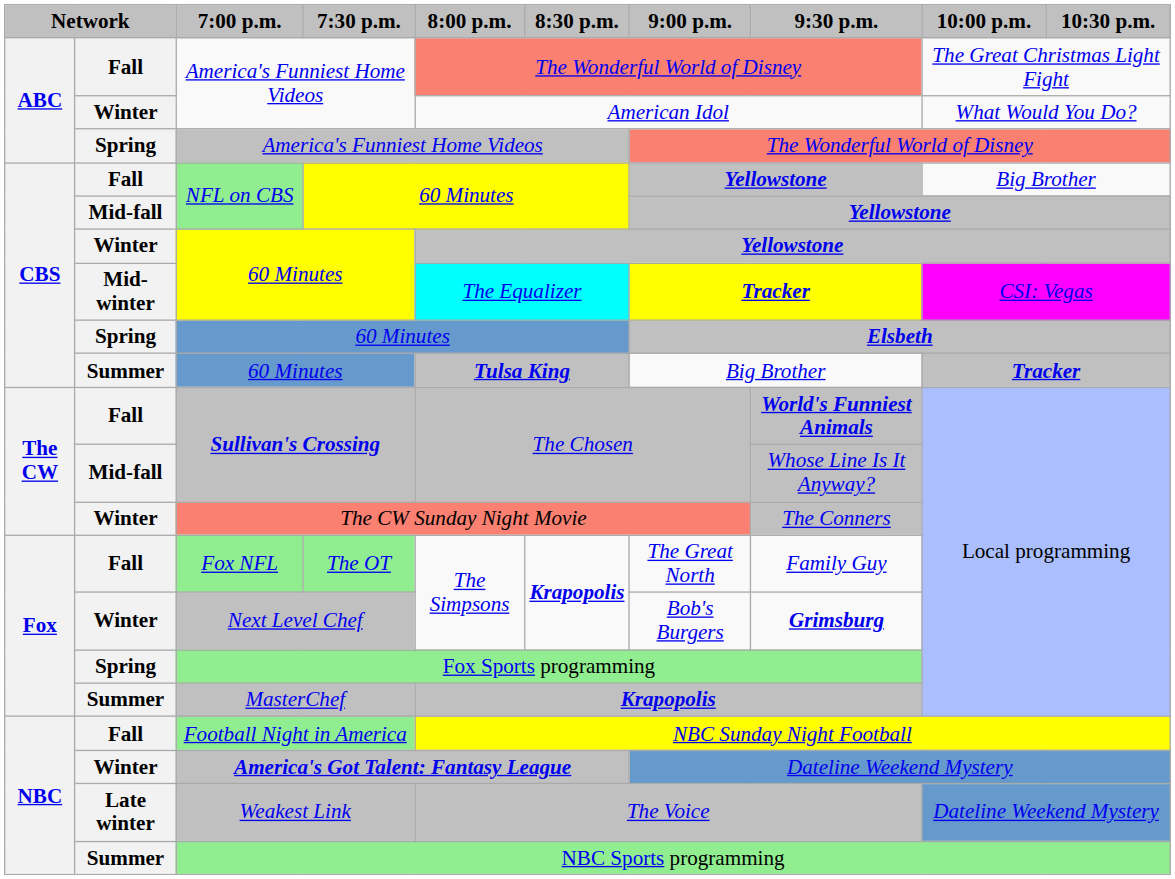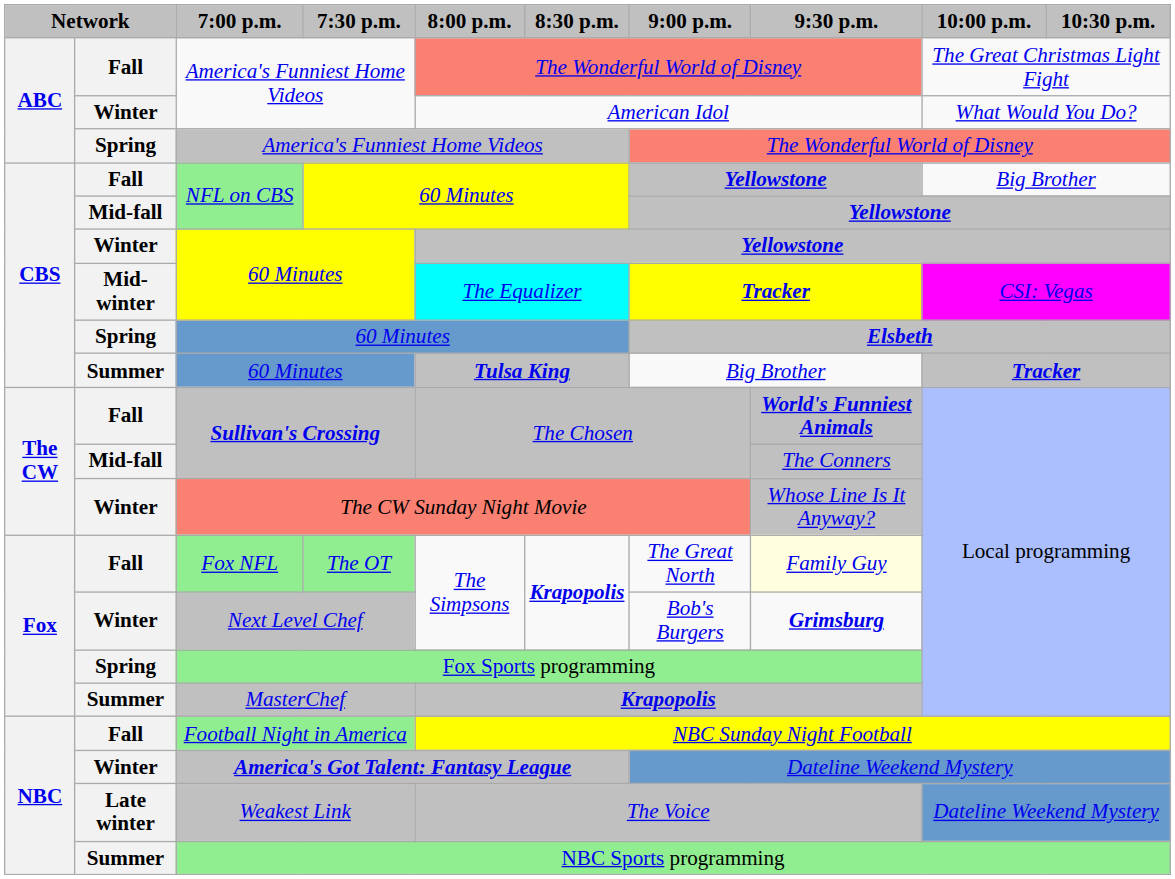 <table class="wikitable" style="width:100%;margin-right:0;text-align:center">
 <tr>
 <th colspan="2" style="background-color:#C0C0C0;text-align:center">Network</th>
 <th style="background-color:#C0C0C0;text-align:center">7:00 p.m.</th>
 <th style="background-color:#C0C0C0;text-align:center">7:30 p.m.</th>
 <th style="background-color:#C0C0C0;text-align:center">8:00 p.m.</th>
 <th style="background-color:#C0C0C0;text-align:center">8:30 p.m.</th>
 <th style="background-color:#C0C0C0;text-align:center">9:00 p.m.</th>
 <th style="background-color:#C0C0C0;text-align:center">9:30 p.m.</th>
 <th style="background-color:#C0C0C0;text-align:center">10:00 p.m.</th>
 <th style="background-color:#C0C0C0;text-align:center">10:30 p.m.</th>
 </tr>
 <tr>
 <th rowspan="3"><a href='#'>ABC</a></th>
 <th>Fall</th>
 <td rowspan="2" colspan="2"><em><a href='#'>America's Funniest Home Videos</a></em></td>
 <td colspan="4" style="background:#FA8072;"><em><a href='#'>The Wonderful World of Disney</a></em></td>
 <td colspan="2"><em><a href='#'>The Great Christmas Light Fight</a></em></td>
 </tr>
 <tr>
 <th>Winter</th>
 <td colspan="4"><em><a href='#'>American Idol</a></em></td>
 <td colspan="2"><em><a href='#'>What Would You Do?</a></em></td>
 </tr>
 <tr>
 <th>Spring</th>
 <td colspan="4" style="background:#C0C0C0;"><em><a href='#'>America's Funniest Home Videos</a></em> </td>
 <td colspan="4" style="background:#FA8072;"><em><a href='#'>The Wonderful World of Disney</a></em></td>
 </tr>
 <tr>
 <th rowspan="6"><a href='#'>CBS</a></th>
 <th>Fall</th>
 <td rowspan="2" style="background:lightgreen;"><em><a href='#'>NFL on CBS</a></em> </td>
 <td rowspan="2" colspan="3" style="background:yellow;"><em><a href='#'>60 Minutes</a></em> </td>
 <td colspan="2" style="background:#C0C0C0;"><strong><em><a href='#'>Yellowstone</a></em></strong> </td>
 <td colspan="2"><em><a href='#'>Big Brother</a></em></td>
 </tr>
 <tr>
 <th>Mid-fall</th>
 <td colspan="4" style="background:#C0C0C0;"><strong><em><a href='#'>Yellowstone</a></em></strong> </td>
 </tr>
 <tr>
 <th>Winter</th>
 <td rowspan="2" colspan="2" style="background:yellow;"><em><a href='#'>60 Minutes</a></em> </td>
 <td colspan="6" style="background:#C0C0C0;"><strong><em><a href='#'>Yellowstone</a></em></strong> </td>
 </tr>
 <tr>
 <th>Mid-winter</th>
 <td colspan="2" style="background:cyan;"><em><a href='#'>The Equalizer</a></em> </td>
 <td colspan="2" style="background:yellow;"><strong><em><a href='#'>Tracker</a></em></strong> </td>
 <td colspan="2" style="background:magenta;"><em><a href='#'>CSI: Vegas</a></em> </td>
 </tr>
 <tr>
 <th>Spring</th>
 <td colspan="4" style="background:#6699CC;"><em><a href='#'>60 Minutes</a></em> </td>
 <td colspan="4" style="background:#C0C0C0;"><strong><em><a href='#'>Elsbeth</a></em></strong> </td>
 </tr>
 <tr>
 <th>Summer</th>
 <td colspan="2" style="background:#6699CC;"><em><a href='#'>60 Minutes</a></em> </td>
 <td colspan="2" style="background:#C0C0C0;"><strong><em><a href='#'>Tulsa King</a></em></strong> </td>
 <td colspan="2"><em><a href='#'>Big Brother</a></em></td>
 <td colspan="2" style="background:#C0C0C0;"><strong><em><a href='#'>Tracker</a></em></strong> </td>
 </tr>
 <tr>
 <th rowspan="3"><a href='#'>The CW</a></th>
 <th>Fall</th>
 <td rowspan="2" colspan="2" style="background:#C0C0C0;"><strong><em><a href='#'>Sullivan's Crossing</a></em></strong> </td>
 <td rowspan="2" colspan="3" style="background:#C0C0C0;"><em><a href='#'>The Chosen</a></em> </td>
 <td style="background:#C0C0C0;"><strong><em><a href='#'>World's Funniest Animals</a></em> </strong></td>
 <td rowspan="7" colspan="2" style="background:#abbfff;">Local programming</td>
 </tr>
 <tr>
 <th>Mid-fall</th>
-<td style="background:#C0C0C0;"><em><a href='#'>Whose Line Is It Anyway?</a></em> </td>
+<td style="background:#C0C0C0;"><em><a href='#'>The Conners</a></em> </td>
 </tr>
 <tr>
 <th>Winter</th>
 <td colspan="5" style="background:#FA8072;"><em>The CW Sunday Night Movie</em></td>
-<td style="background:#C0C0C0;"><em><a href='#'>The Conners</a></em> </td>
+<td style="background:#C0C0C0;"><em><a href='#'>Whose Line Is It Anyway?</a></em> </td>
 </tr>
 <tr>
 <th rowspan="4"><a href='#'>Fox</a></th>
 <th>Fall</th>
 <td style="background:lightgreen;"><em><a href='#'>Fox NFL</a></em> </td>
 <td style="background:lightgreen;"><em><a href='#'>The OT</a></em></td>
 <td rowspan="2"><em><a href='#'>The Simpsons</a></em></td>
 <td rowspan="2"><strong><em><a href='#'>Krapopolis</a></em></strong></td>
 <td><em><a href='#'>The Great North</a></em></td>
-<td><em><a href='#'>Family Guy</a></em></td>
+<td style="background: lightyellow;"><em><a href='#'>Family Guy</a></em></td>
 </tr>
 <tr>
 <th>Winter</th>
 <td colspan="2" style="background:#C0C0C0;"><em><a href='#'>Next Level Chef</a></em> </td>
 <td><em><a href='#'>Bob's Burgers</a></em></td>
 <td><strong><em><a href='#'>Grimsburg</a></em></strong></td>
 </tr>
 <tr>
 <th>Spring</th>
 <td colspan="6" style="background:lightgreen;"><a href='#'>Fox Sports</a> programming</td>
 </tr>
 <tr>
 <th>Summer</th>
 <td colspan="2" style="background:#C0C0C0;"><em><a href='#'>MasterChef</a></em> </td>
 <td colspan="4" style="background:#C0C0C0;"><strong><em><a href='#'>Krapopolis</a></em></strong> </td>
 </tr>
 <tr>
 <th rowspan="4"><a href='#'>NBC</a></th>
 <th>Fall</th>
 <td colspan="2" style="background:lightgreen;"><em><a href='#'>Football Night in America</a></em></td>
 <td colspan="6" style="background:yellow;"><em><a href='#'>NBC Sunday Night Football</a></em>  </td>
 </tr>
 <tr>
 <th>Winter</th>
 <td colspan="4" style="background:#C0C0C0;"><strong><em><a href='#'>America's Got Talent: Fantasy League</a></em></strong> </td>
 <td colspan="4" style="background:#6699CC;"><em><a href='#'>Dateline Weekend Mystery</a></em></td>
 </tr>
 <tr>
 <th>Late winter</th>
 <td colspan="2" style="background:#C0C0C0;"><em><a href='#'>Weakest Link</a></em> </td>
 <td colspan="4" style="background:#C0C0C0;"><em><a href='#'>The Voice</a></em> </td>
 <td colspan="2" style="background:#6699CC;"><em><a href='#'>Dateline Weekend Mystery</a></em></td>
 </tr>
 <tr>
 <th>Summer</th>
 <td colspan="8" style="background:lightgreen;"><a href='#'>NBC Sports</a> programming</td>
 </tr>
 </table>
